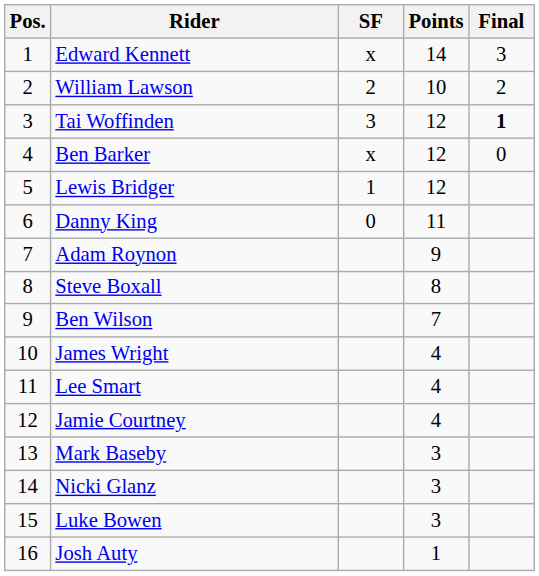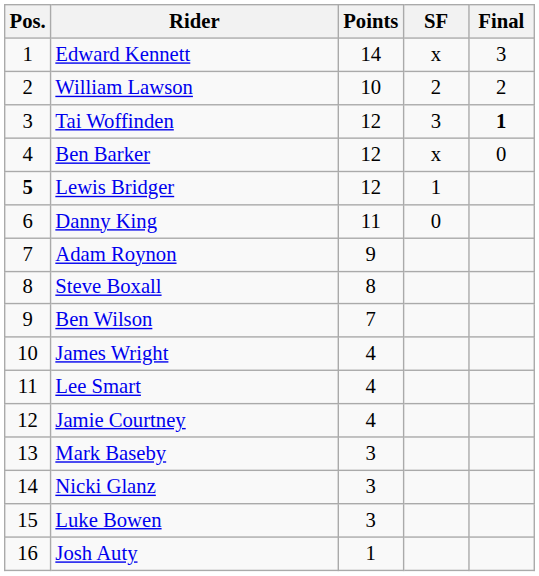 <table class=wikitable style="font-size:93%;">
 <tr>
 <th width=25px>Pos.</th>
 <th width=200px>Rider</th>
+<th width=40px>Points</th>
 <th width=40px>SF</th>
-<th width=40px>Points</th>
 <th width=40px>Final</th>
 </tr>
 <tr align=center>
 <td>1</td>
 <td align=left><a href='#'>Edward Kennett</a></td>
+<td>14</td>
 <td>x</td>
-<td>14</td>
 <td>3</td>
 </tr>
 <tr align=center>
 <td>2</td>
 <td align=left><a href='#'>William Lawson</a></td>
+<td>10</td>
 <td>2</td>
-<td>10</td>
 <td>2</td>
 </tr>
 <tr align=center>
 <td>3</td>
 <td align=left><a href='#'>Tai Woffinden</a></td>
+<td>12</td>
 <td>3</td>
-<td>12</td>
 <td><strong>1</strong></td>
 </tr>
 <tr align=center>
 <td>4</td>
 <td align=left><a href='#'>Ben Barker</a></td>
+<td>12</td>
 <td>x</td>
-<td>12</td>
 <td>0</td>
 </tr>
 <tr align=center>
-<td>5</td>
+<td><strong>5</strong></td>
 <td align=left><a href='#'>Lewis Bridger</a></td>
+<td>12</td>
 <td>1</td>
-<td>12</td>
 <td></td>
 </tr>
 <tr align=center>
 <td>6</td>
 <td align=left><a href='#'>Danny King</a></td>
+<td>11</td>
 <td>0</td>
-<td>11</td>
 <td></td>
 </tr>
 <tr align=center>
 <td>7</td>
 <td align=left><a href='#'>Adam Roynon</a></td>
+<td>9</td>
 <td></td>
-<td>9</td>
 <td></td>
 </tr>
 <tr align=center>
 <td>8</td>
 <td align=left><a href='#'>Steve Boxall</a></td>
+<td>8</td>
 <td></td>
-<td>8</td>
 <td></td>
 </tr>
 <tr align=center>
 <td>9</td>
 <td align=left><a href='#'>Ben Wilson</a></td>
+<td>7</td>
 <td></td>
-<td>7</td>
 <td></td>
 </tr>
 <tr align=center>
 <td>10</td>
 <td align=left><a href='#'>James Wright</a></td>
+<td>4</td>
 <td></td>
-<td>4</td>
 <td></td>
 </tr>
 <tr align=center>
 <td>11</td>
 <td align=left><a href='#'>Lee Smart</a></td>
+<td>4</td>
 <td></td>
-<td>4</td>
 <td></td>
 </tr>
 <tr align=center>
 <td>12</td>
 <td align=left><a href='#'>Jamie Courtney</a></td>
+<td>4</td>
 <td></td>
-<td>4</td>
 <td></td>
 </tr>
 <tr align=center>
 <td>13</td>
 <td align=left><a href='#'>Mark Baseby</a></td>
+<td>3</td>
 <td></td>
-<td>3</td>
 <td></td>
 </tr>
 <tr align=center>
 <td>14</td>
 <td align=left><a href='#'>Nicki Glanz</a></td>
+<td>3</td>
 <td></td>
-<td>3</td>
 <td></td>
 </tr>
 <tr align=center>
 <td>15</td>
 <td align=left><a href='#'>Luke Bowen</a></td>
+<td>3</td>
 <td></td>
-<td>3</td>
 <td></td>
 </tr>
 <tr align=center>
 <td>16</td>
 <td align=left><a href='#'>Josh Auty</a></td>
+<td>1</td>
 <td></td>
-<td>1</td>
 <td></td>
 </tr>
 </table>
